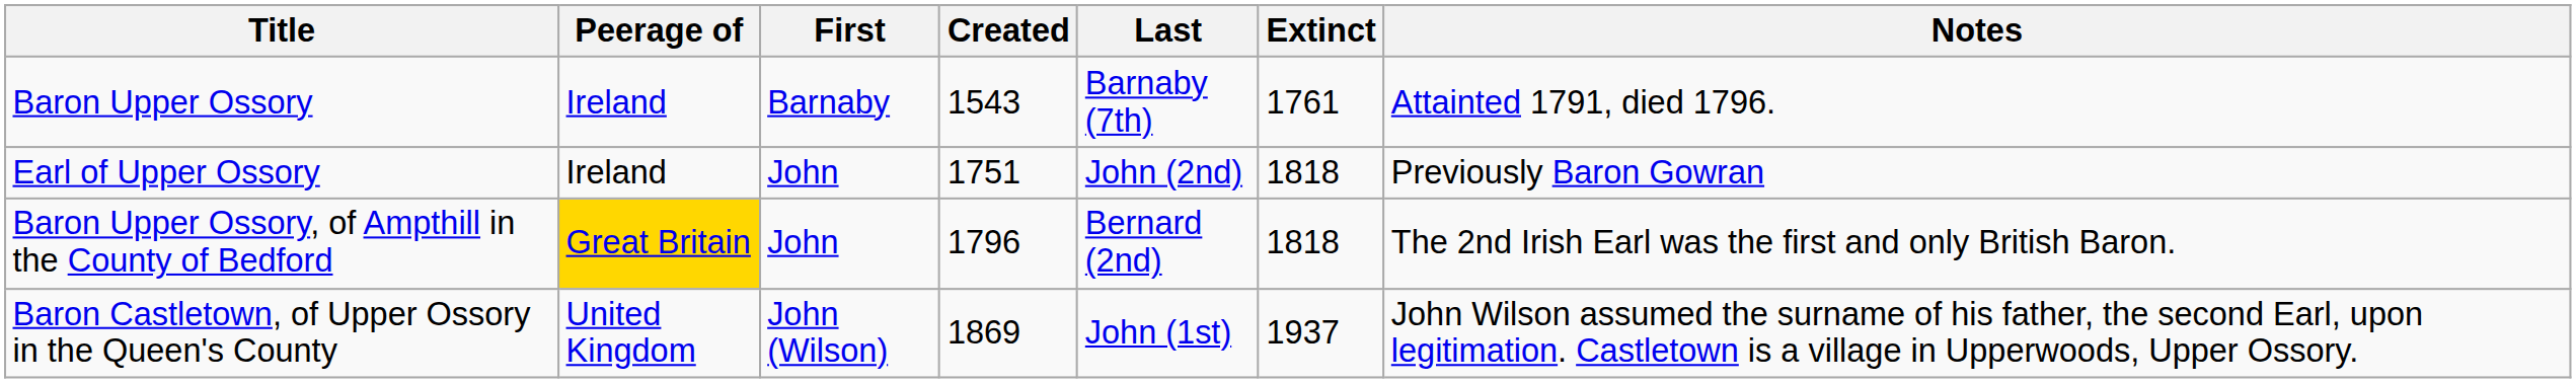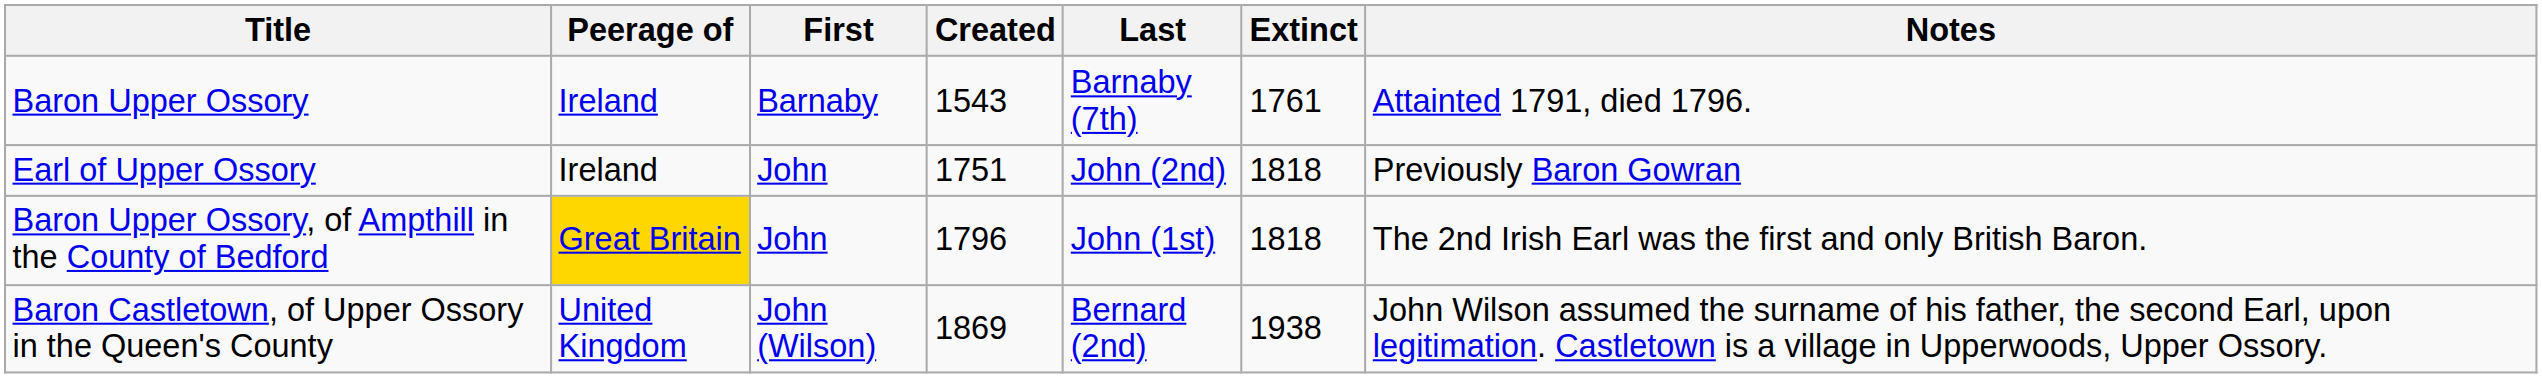 <table class="wikitable">
 <tr>
 <th>Title</th>
 <th>Peerage of</th>
 <th>First</th>
 <th>Created</th>
 <th>Last</th>
 <th>Extinct</th>
 <th>Notes</th>
 </tr>
 <tr>
 <td><a href='#'>Baron Upper Ossory</a></td>
 <td><a href='#'>Ireland</a></td>
 <td><a href='#'>Barnaby</a></td>
 <td>1543</td>
 <td><a href='#'>Barnaby (7th)</a></td>
 <td>1761</td>
 <td><a href='#'>Attainted</a> 1791, died 1796.</td>
 </tr>
 <tr>
 <td><a href='#'>Earl of Upper Ossory</a></td>
 <td>Ireland</td>
 <td><a href='#'>John</a></td>
 <td>1751</td>
 <td><a href='#'>John (2nd)</a></td>
 <td>1818</td>
 <td>Previously <a href='#'>Baron Gowran</a></td>
 </tr>
 <tr>
 <td><a href='#'>Baron Upper Ossory</a>, of <a href='#'>Ampthill</a> in the <a href='#'>County of Bedford</a></td>
 <td style="background: gold;"><a href='#'>Great Britain</a></td>
 <td><a href='#'>John</a></td>
 <td>1796</td>
-<td><a href='#'>Bernard (2nd)</a></td>
+<td><a href='#'>John (1st)</a></td>
 <td>1818</td>
 <td>The 2nd Irish Earl was the first and only British Baron.</td>
 </tr>
 <tr>
 <td><a href='#'>Baron Castletown</a>, of Upper Ossory in the Queen's County</td>
 <td><a href='#'>United Kingdom</a></td>
 <td><a href='#'>John (Wilson)</a></td>
 <td>1869</td>
-<td><a href='#'>John (1st)</a></td>
-<td>1937</td>
+<td><a href='#'>Bernard (2nd)</a></td>
+<td>1938</td>
 <td>John Wilson assumed the surname of his father, the second Earl, upon <a href='#'>legitimation</a>. <a href='#'>Castletown</a> is a village in Upperwoods, Upper Ossory.</td>
 </tr>
 </table>
